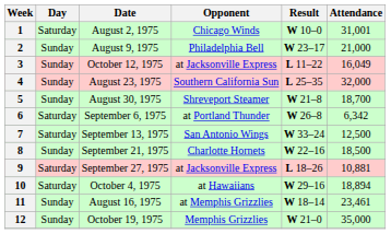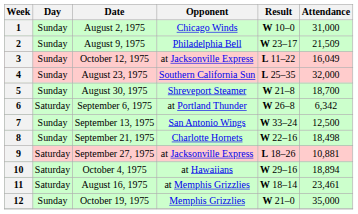 <table class="wikitable">
 <tr>
 <th>Week</th>
 <th>Day</th>
 <th>Date</th>
 <th>Opponent</th>
 <th>Result</th>
 <th>Attendance</th>
 </tr>
 <tr --- align="center" bgcolor="#CCFFCC">
 <th>1</th>
-<td>Saturday</td>
+<td>Sunday</td>
 <td>August 2, 1975</td>
 <td><a href='#'>Chicago Winds</a></td>
 <td><strong>W</strong> 10–0</td>
-<td>31,001</td>
+<td>31,000</td>
 </tr>
 <tr --- align="center" bgcolor="#CCFFCC">
 <th>2</th>
 <td>Sunday</td>
 <td>August 9, 1975</td>
 <td><a href='#'>Philadelphia Bell</a></td>
 <td><strong>W</strong> 23–17</td>
-<td>21,000</td>
+<td>21,509</td>
 </tr>
 <tr --- align="center" bgcolor="#FFCCCC">
 <th>3</th>
 <td>Sunday</td>
 <td>October 12, 1975</td>
 <td>at <a href='#'>Jacksonville Express</a></td>
 <td><strong>L</strong> 11–22</td>
 <td>16,049</td>
 </tr>
 <tr --- align="center" bgcolor="#FFCCCC">
 <th>4</th>
 <td>Sunday</td>
 <td>August 23, 1975</td>
 <td><a href='#'>Southern California Sun</a></td>
 <td><strong>L</strong> 25–35</td>
 <td>32,000</td>
 </tr>
 <tr --- align="center" bgcolor="#CCFFCC">
 <th>5</th>
 <td>Sunday</td>
 <td>August 30, 1975</td>
 <td><a href='#'>Shreveport Steamer</a></td>
 <td><strong>W</strong> 21–8</td>
 <td>18,700</td>
 </tr>
 <tr --- align="center" bgcolor="#CCFFCC">
 <th>6</th>
 <td>Saturday</td>
 <td>September 6, 1975</td>
 <td>at <a href='#'>Portland Thunder</a></td>
 <td><strong>W</strong> 26–8</td>
 <td>6,342</td>
 </tr>
 <tr --- align="center" bgcolor="#CCFFCC">
 <th>7</th>
-<td>Saturday</td>
+<td>Sunday</td>
 <td>September 13, 1975</td>
 <td><a href='#'>San Antonio Wings</a></td>
 <td><strong>W</strong> 33–24</td>
 <td>12,500</td>
 </tr>
 <tr --- align="center" bgcolor="#CCFFCC">
 <th>8</th>
 <td>Sunday</td>
 <td>September 21, 1975</td>
 <td><a href='#'>Charlotte Hornets</a></td>
 <td><strong>W</strong> 22–16</td>
-<td>18,500</td>
+<td>18,498</td>
 </tr>
 <tr --- align="center" bgcolor="#FFCCCC">
 <th>9</th>
 <td>Saturday</td>
 <td>September 27, 1975</td>
 <td>at <a href='#'>Jacksonville Express</a></td>
 <td><strong>L</strong> 18–26</td>
 <td>10,881</td>
 </tr>
 <tr --- align="center" bgcolor="#CCFFCC">
 <th>10</th>
 <td>Saturday</td>
 <td>October 4, 1975</td>
 <td>at <a href='#'>Hawaiians</a></td>
 <td><strong>W</strong> 29–16</td>
 <td>18,894</td>
 </tr>
 <tr --- align="center" bgcolor="#CCFFCC">
 <th>11</th>
-<td>Sunday</td>
+<td>Saturday</td>
 <td>August 16, 1975</td>
 <td>at <a href='#'>Memphis Grizzlies</a></td>
 <td><strong>W</strong> 18–14</td>
 <td>23,461</td>
 </tr>
 <tr --- align="center" bgcolor="#CCFFCC">
 <th>12</th>
 <td>Sunday</td>
 <td>October 19, 1975</td>
 <td><a href='#'>Memphis Grizzlies</a></td>
 <td><strong>W</strong> 21–0</td>
 <td>35,000</td>
 </tr>
 <tr --->
 </tr>
 </table>
